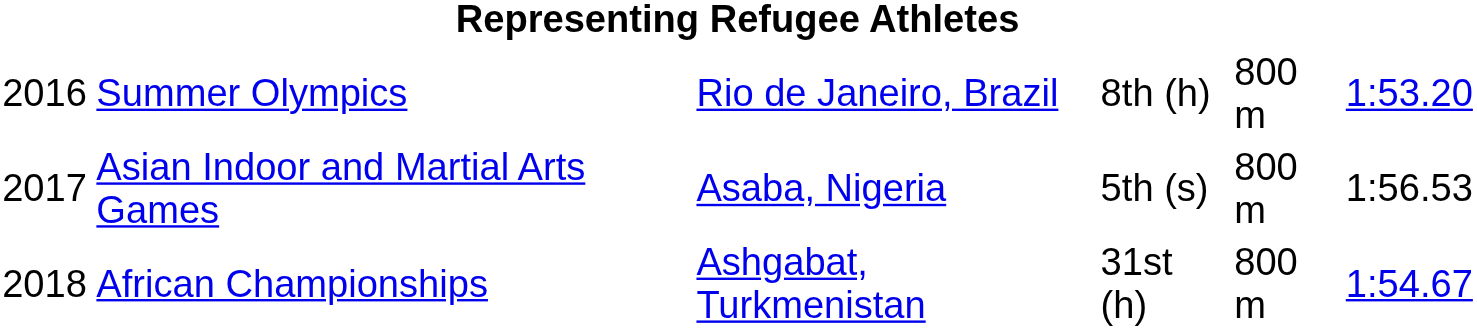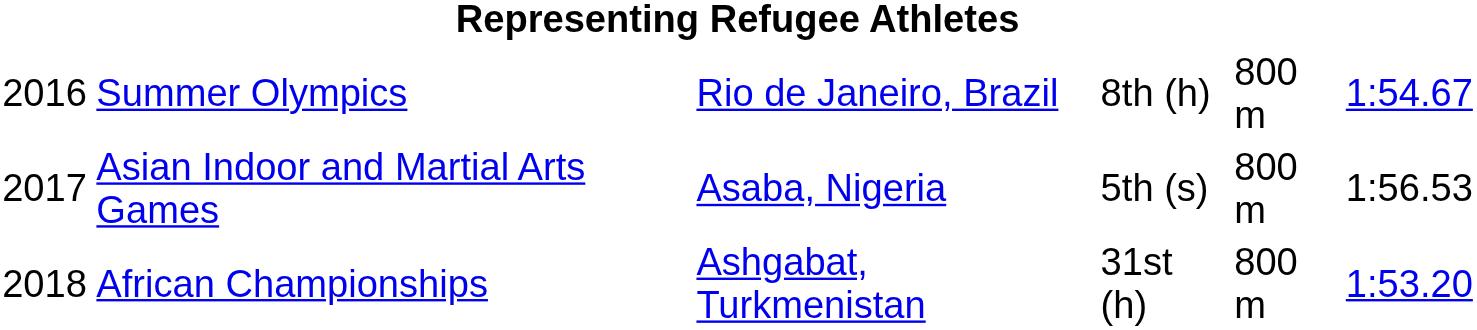 <table>
 <tr>
 <th colspan="6">Representing Refugee Athletes</th>
 </tr>
 <tr>
 <td>2016</td>
 <td><a href='#'>Summer Olympics</a></td>
 <td><a href='#'>Rio de Janeiro, Brazil</a></td>
 <td>8th (h)</td>
 <td>800 m</td>
-<td><a href='#'>1:53.20</a></td>
+<td><a href='#'>1:54.67</a></td>
 </tr>
 <tr>
 <td>2017</td>
 <td><a href='#'>Asian Indoor and Martial Arts Games</a></td>
 <td><a href='#'>Asaba, Nigeria</a></td>
 <td>5th (s)</td>
 <td>800 m</td>
 <td>1:56.53</td>
 </tr>
 <tr>
 <td>2018</td>
 <td><a href='#'>African Championships</a></td>
 <td><a href='#'>Ashgabat, Turkmenistan</a></td>
 <td>31st (h)</td>
 <td>800 m</td>
-<td><a href='#'>1:54.67</a></td>
+<td><a href='#'>1:53.20</a></td>
 </tr>
 </table>
